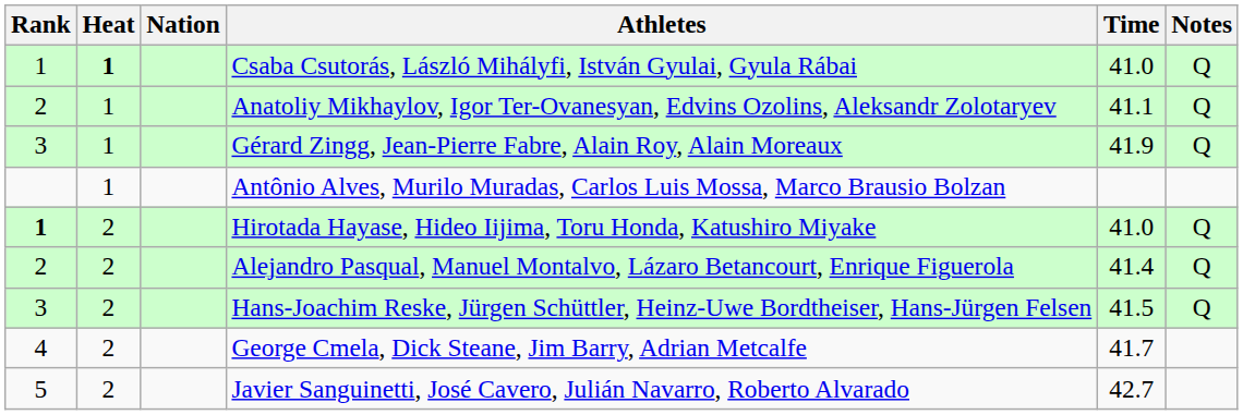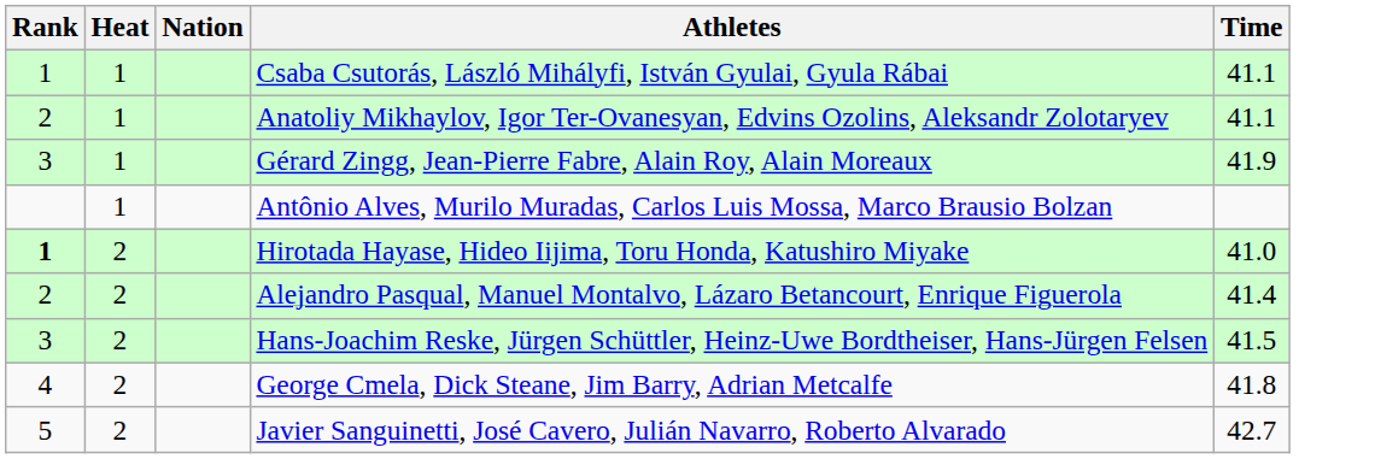 <table class="wikitable sortable" style="text-align:center">
 <tr>
 <th>Rank</th>
 <th>Heat</th>
 <th>Nation</th>
 <th>Athletes</th>
 <th>Time</th>
-<th>Notes</th>
 </tr>
 <tr bgcolor=ccffcc>
 <td>1</td>
-<td><strong>1</strong></td>
+<td>1</td>
 <td align=left></td>
 <td align=left><a href='#'>Csaba Csutorás</a>, <a href='#'>László Mihályfi</a>, <a href='#'>István Gyulai</a>, <a href='#'>Gyula Rábai</a></td>
-<td>41.0</td>
-<td>Q</td>
+<td>41.1</td>
 </tr>
 <tr bgcolor=ccffcc>
 <td>2</td>
 <td>1</td>
 <td align=left></td>
 <td align=left><a href='#'>Anatoliy Mikhaylov</a>, <a href='#'>Igor Ter-Ovanesyan</a>, <a href='#'>Edvins Ozolins</a>, <a href='#'>Aleksandr Zolotaryev</a></td>
 <td>41.1</td>
-<td>Q</td>
 </tr>
 <tr bgcolor=ccffcc>
 <td>3</td>
 <td>1</td>
 <td align=left></td>
 <td align=left><a href='#'>Gérard Zingg</a>, <a href='#'>Jean-Pierre Fabre</a>, <a href='#'>Alain Roy</a>, <a href='#'>Alain Moreaux</a></td>
 <td>41.9</td>
-<td>Q</td>
 </tr>
 <tr>
 <td></td>
 <td>1</td>
 <td align=left></td>
 <td align=left><a href='#'>Antônio Alves</a>, <a href='#'>Murilo Muradas</a>, <a href='#'>Carlos Luis Mossa</a>, <a href='#'>Marco Brausio Bolzan</a></td>
-<td></td>
 <td></td>
 </tr>
 <tr bgcolor=ccffcc>
 <td><strong>1</strong></td>
 <td>2</td>
 <td align=left></td>
 <td align=left><a href='#'>Hirotada Hayase</a>, <a href='#'>Hideo Iijima</a>, <a href='#'>Toru Honda</a>, <a href='#'>Katushiro Miyake</a></td>
 <td>41.0</td>
-<td>Q</td>
 </tr>
 <tr bgcolor=ccffcc>
 <td>2</td>
 <td>2</td>
 <td align=left></td>
 <td align=left><a href='#'>Alejandro Pasqual</a>, <a href='#'>Manuel Montalvo</a>, <a href='#'>Lázaro Betancourt</a>, <a href='#'>Enrique Figuerola</a></td>
 <td>41.4</td>
-<td>Q</td>
 </tr>
 <tr bgcolor=ccffcc>
 <td>3</td>
 <td>2</td>
 <td align=left></td>
 <td align=left><a href='#'>Hans-Joachim Reske</a>, <a href='#'>Jürgen Schüttler</a>, <a href='#'>Heinz-Uwe Bordtheiser</a>, <a href='#'>Hans-Jürgen Felsen</a></td>
 <td>41.5</td>
-<td>Q</td>
 </tr>
 <tr>
 <td>4</td>
 <td>2</td>
 <td align=left></td>
 <td align=left><a href='#'>George Cmela</a>, <a href='#'>Dick Steane</a>, <a href='#'>Jim Barry</a>, <a href='#'>Adrian Metcalfe</a></td>
-<td>41.7</td>
-<td></td>
+<td>41.8</td>
 </tr>
 <tr>
 <td>5</td>
 <td>2</td>
 <td align=left></td>
 <td align=left><a href='#'>Javier Sanguinetti</a>, <a href='#'>José Cavero</a>, <a href='#'>Julián Navarro</a>, <a href='#'>Roberto Alvarado</a></td>
 <td>42.7</td>
-<td></td>
 </tr>
 </table>
